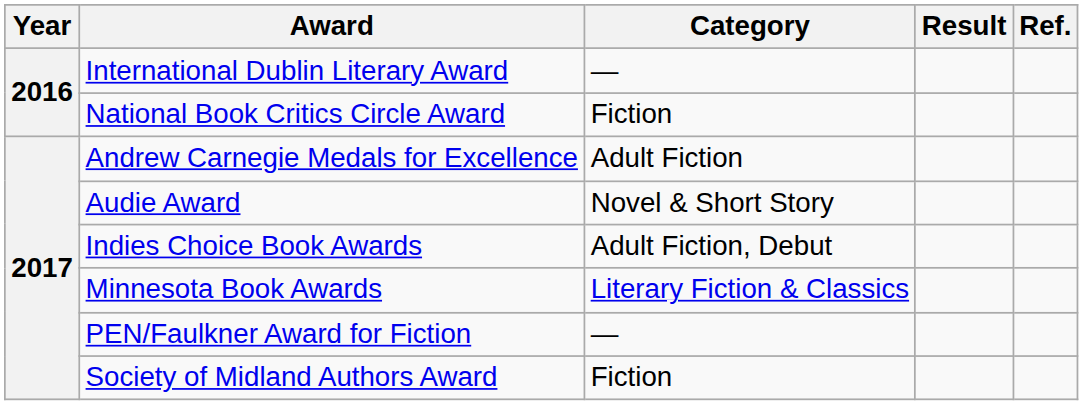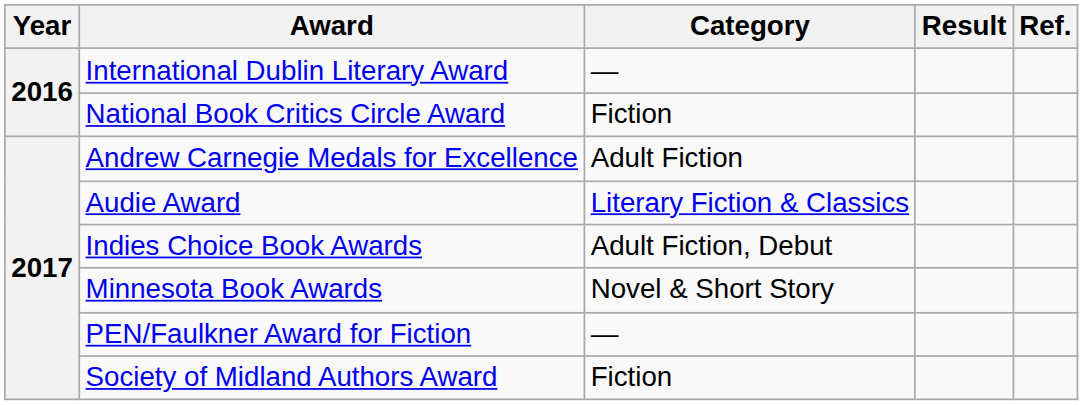 <table class="wikitable sortable">
 <tr>
 <th>Year</th>
 <th>Award</th>
 <th>Category</th>
 <th>Result</th>
 <th>Ref.</th>
 </tr>
 <tr>
 <th rowspan="2">2016</th>
 <td><a href='#'>International Dublin Literary Award</a></td>
 <td>—</td>
 <td></td>
 <td></td>
 </tr>
 <tr>
 <td><a href='#'>National Book Critics Circle Award</a></td>
 <td>Fiction</td>
 <td></td>
 <td></td>
 </tr>
 <tr>
 <th rowspan="6">2017</th>
 <td><a href='#'>Andrew Carnegie Medals for Excellence</a></td>
 <td>Adult Fiction</td>
 <td></td>
 <td></td>
 </tr>
 <tr>
 <td><a href='#'>Audie Award</a></td>
-<td>Novel & Short Story</td>
+<td><a href='#'>Literary Fiction & Classics</a></td>
 <td></td>
 <td></td>
 </tr>
 <tr>
 <td><a href='#'>Indies Choice Book Awards</a></td>
 <td>Adult Fiction, Debut</td>
 <td></td>
 <td></td>
 </tr>
 <tr>
 <td><a href='#'>Minnesota Book Awards</a></td>
-<td><a href='#'>Literary Fiction & Classics</a></td>
+<td>Novel & Short Story</td>
 <td></td>
 <td></td>
 </tr>
 <tr>
 <td><a href='#'>PEN/Faulkner Award for Fiction</a></td>
 <td>—</td>
 <td></td>
 <td></td>
 </tr>
 <tr>
 <td><a href='#'>Society of Midland Authors Award</a></td>
 <td>Fiction</td>
 <td></td>
 <td></td>
 </tr>
 </table>
